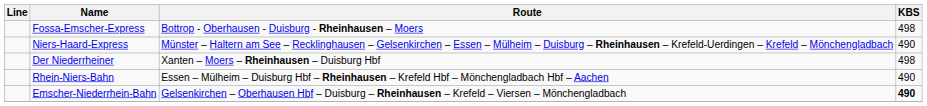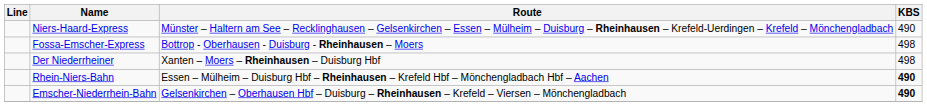 <table class="wikitable">
 <tr>
 <th>Line</th>
 <th>Name</th>
 <th>Route</th>
 <th>KBS</th>
 </tr>
 <tr>
 <td align="center"></td>
+<td><a href='#'>Niers-Haard-Express</a></td>
+<td><a href='#'>Münster</a> – <a href='#'>Haltern am See</a> – <a href='#'>Recklinghausen</a> – <a href='#'>Gelsenkirchen</a> – <a href='#'>Essen</a> – <a href='#'>Mülheim</a> – <a href='#'>Duisburg</a> – <strong>Rheinhausen</strong> – Krefeld-Uerdingen – <a href='#'>Krefeld</a> – <a href='#'>Mönchengladbach</a></td>
+<td>490</td>
+</tr>
+<tr>
+<td align="center"></td>
 <td><a href='#'>Fossa-Emscher-Express</a></td>
 <td><a href='#'>Bottrop</a> - <a href='#'>Oberhausen</a> - <a href='#'>Duisburg</a> - <strong>Rheinhausen</strong> – <a href='#'>Moers</a></td>
 <td>498</td>
-</tr>
-<tr>
-<td align="center"></td>
-<td><a href='#'>Niers-Haard-Express</a></td>
-<td><a href='#'>Münster</a> – <a href='#'>Haltern am See</a> – <a href='#'>Recklinghausen</a> – <a href='#'>Gelsenkirchen</a> – <a href='#'>Essen</a> – <a href='#'>Mülheim</a> – <a href='#'>Duisburg</a> – <strong>Rheinhausen</strong> – Krefeld-Uerdingen – <a href='#'>Krefeld</a> – <a href='#'>Mönchengladbach</a></td>
-<td>490</td>
 </tr>
 <tr>
 <td align="center"></td>
 <td><a href='#'>Der Niederrheiner</a></td>
 <td>Xanten – <a href='#'>Moers</a> – <strong>Rheinhausen</strong> – Duisburg Hbf</td>
 <td>498</td>
 </tr>
 <tr>
 <td align="center"></td>
 <td><a href='#'>Rhein-Niers-Bahn</a></td>
 <td>Essen – Mülheim – Duisburg Hbf – <strong>Rheinhausen</strong> – Krefeld Hbf – Mönchengladbach Hbf – <a href='#'>Aachen</a></td>
-<td>490</td>
+<td><strong>490</strong></td>
 </tr>
 <tr>
 <td align="center"></td>
 <td><a href='#'>Emscher-Niederrhein-Bahn</a></td>
 <td><a href='#'>Gelsenkirchen</a> – <a href='#'>Oberhausen Hbf</a> – Duisburg – <strong>Rheinhausen</strong> – Krefeld – Viersen – Mönchengladbach</td>
 <td><strong>490</strong></td>
 </tr>
 <tr>
 </tr>
 </table>
